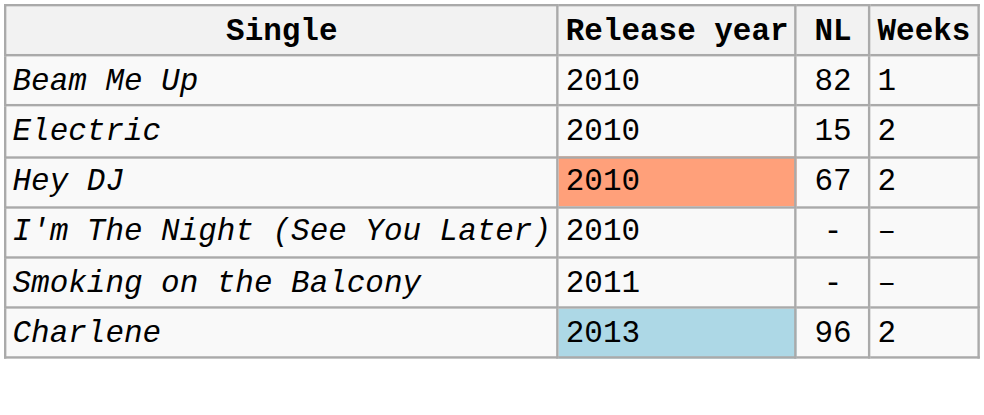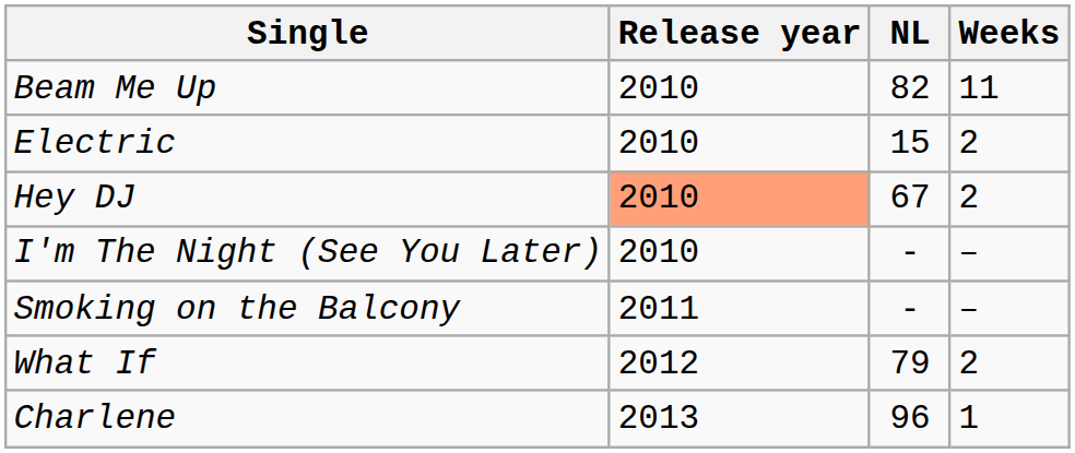 <table class="wikitable">
 <tr>
 <th>Single</th>
 <th>Release year</th>
 <th width="25">NL</th>
 <th>Weeks</th>
 </tr>
 <tr>
 <td><em>Beam Me Up</em></td>
 <td>2010</td>
 <td align="center">82</td>
-<td>1</td>
+<td>11</td>
 </tr>
 <tr>
 <td><em>Electric</em></td>
 <td>2010</td>
 <td align="center">15</td>
 <td>2</td>
 </tr>
 <tr>
 <td><em>Hey DJ</em></td>
 <td style="background: lightsalmon;">2010</td>
 <td align="center">67</td>
 <td>2</td>
 </tr>
 <tr>
 <td><em>I'm The Night (See You Later)</em></td>
 <td>2010</td>
 <td align="center">-</td>
 <td>–</td>
 </tr>
 <tr>
 <td><em>Smoking on the Balcony</em></td>
 <td>2011</td>
 <td align="center">-</td>
 <td>–</td>
 </tr>
 <tr>
-<td><em>Charlene</em></td>
-<td style="background: lightblue;">2013</td>
-<td align="center">96</td>
+<td><em>What If</em></td>
+<td>2012</td>
+<td align="center">79</td>
 <td>2</td>
 </tr>
+<tr>
+<td><em>Charlene</em></td>
+<td>2013</td>
+<td align="center">96</td>
+<td>1</td>
+</tr>
 </table>
